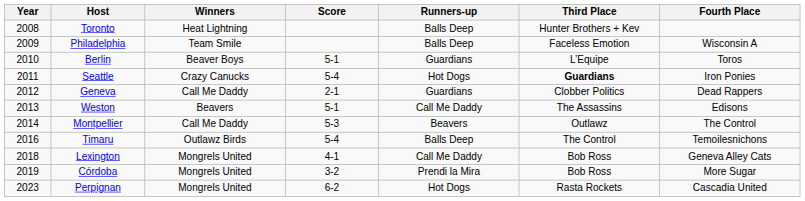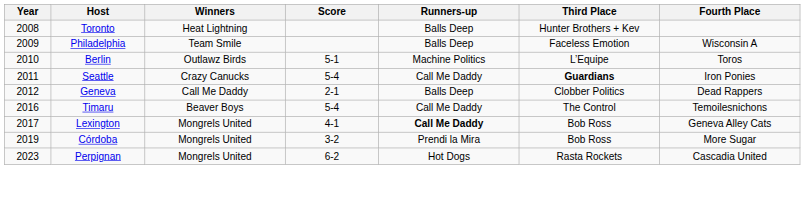 <table class="wikitable mw-collapsible" style="text-align:center; width:100%">
 <tr>
 <th width=5%>Year</th>
 <th width=10%>Host</th>
 <th width=15%>Winners</th>
 <th width=10%>Score</th>
 <th width=15%>Runners-up</th>
 <th width=15%>Third Place</th>
 <th width=15%>Fourth Place</th>
 </tr>
 <tr>
 <td>2008</td>
 <td><a href='#'>Toronto</a> </td>
 <td>Heat Lightning </td>
 <td></td>
 <td>Balls Deep </td>
 <td>Hunter Brothers + Kev </td>
 <td></td>
 </tr>
 <tr>
 <td>2009</td>
 <td><a href='#'>Philadelphia</a> </td>
 <td>Team Smile </td>
 <td></td>
 <td>Balls Deep </td>
 <td>Faceless Emotion </td>
 <td>Wisconsin A </td>
 </tr>
 <tr>
 <td>2010</td>
 <td><a href='#'>Berlin</a> </td>
-<td>Beaver Boys </td>
+<td>Outlawz Birds </td>
 <td>5-1</td>
-<td>Guardians </td>
+<td>Machine Politics </td>
 <td>L’Equipe </td>
 <td>Toros </td>
 </tr>
 <tr>
 <td>2011</td>
 <td><a href='#'>Seattle</a> </td>
 <td>Crazy Canucks </td>
 <td>5-4</td>
-<td>Hot Dogs </td>
+<td>Call Me Daddy </td>
 <td><strong>Guardians </strong></td>
 <td>Iron Ponies </td>
 </tr>
 <tr>
 <td>2012</td>
 <td><a href='#'>Geneva</a> </td>
 <td>Call Me Daddy </td>
 <td>2-1</td>
-<td>Guardians </td>
+<td>Balls Deep </td>
 <td>Clobber Politics </td>
 <td>Dead Rappers </td>
 </tr>
 <tr>
-<td>2013</td>
-<td><a href='#'>Weston</a> </td>
-<td>Beavers </td>
-<td>5-1</td>
-<td>Call Me Daddy </td>
-<td>The Assassins </td>
-<td>Edisons </td>
-</tr>
-<tr>
-<td>2014</td>
-<td><a href='#'>Montpellier</a> </td>
-<td>Call Me Daddy </td>
-<td>5-3</td>
-<td>Beavers </td>
-<td>Outlawz </td>
-<td>The Control </td>
-</tr>
-<tr>
 <td>2016</td>
 <td><a href='#'>Timaru</a> </td>
-<td>Outlawz Birds </td>
+<td>Beaver Boys </td>
 <td>5-4</td>
-<td>Balls Deep </td>
+<td>Call Me Daddy </td>
 <td>The Control </td>
 <td>Temoilesnichons </td>
 </tr>
 <tr>
-<td>2018</td>
+<td>2017</td>
 <td><a href='#'>Lexington</a> </td>
 <td>Mongrels United </td>
 <td>4-1</td>
-<td>Call Me Daddy </td>
+<td><strong>Call Me Daddy </strong></td>
 <td>Bob Ross </td>
 <td>Geneva Alley Cats </td>
 </tr>
 <tr>
 <td>2019</td>
 <td><a href='#'>Córdoba</a> </td>
 <td>Mongrels United </td>
 <td>3-2</td>
 <td>Prendi la Mira </td>
 <td>Bob Ross </td>
 <td>More Sugar </td>
 </tr>
 <tr>
 <td>2023</td>
 <td><a href='#'>Perpignan</a> </td>
 <td>Mongrels United </td>
 <td>6-2</td>
 <td>Hot Dogs </td>
 <td>Rasta Rockets </td>
 <td>Cascadia United </td>
 </tr>
 </table>
